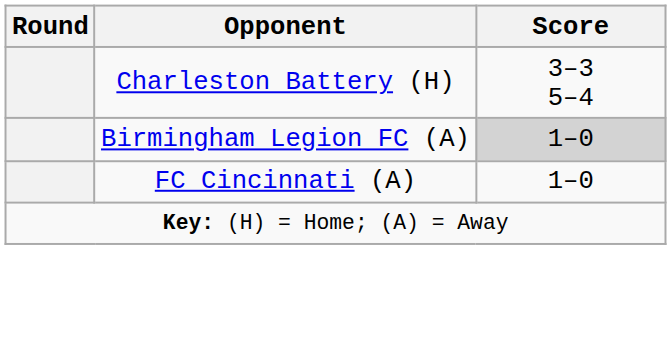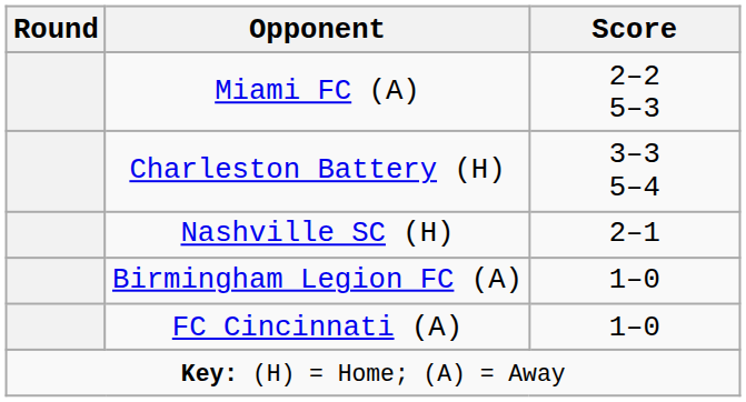 <table class="wikitable plainrowheaders" style="text-align:center; float:right; margin-left:1em">
 <tr>
 <th scope="col" style="width:25px">Round</th>
 <th scope="col">Opponent</th>
 <th scope="col" style="width:90px">Score</th>
 </tr>
 <tr>
 <th scope=row style="text-align:center"></th>
+<td><a href='#'>Miami FC</a> (A)</td>
+<td>2–2 <br>5–3 </td>
+</tr>
+<tr>
+<th scope=row style="text-align:center"></th>
 <td><a href='#'>Charleston Battery</a> (H)</td>
 <td>3–3 <br>5–4 </td>
 </tr>
 <tr>
 <th scope=row style="text-align:center"></th>
+<td><a href='#'>Nashville SC</a> (H)</td>
+<td>2–1</td>
+</tr>
+<tr>
+<th scope=row style="text-align:center"></th>
 <td><a href='#'>Birmingham Legion FC</a> (A)</td>
-<td style="background: lightgrey;">1–0</td>
+<td>1–0</td>
 </tr>
 <tr>
 <th scope=row style="text-align:center"></th>
 <td><a href='#'>FC Cincinnati</a> (A)</td>
 <td>1–0</td>
 </tr>
 <tr>
 <td colspan="3"><small><strong>Key:</strong> (H) = Home; (A) = Away</small></td>
 </tr>
 </table>
